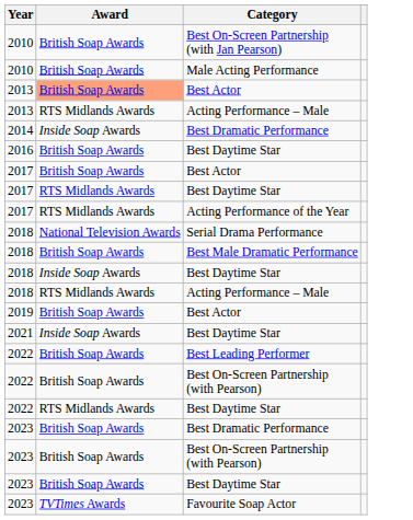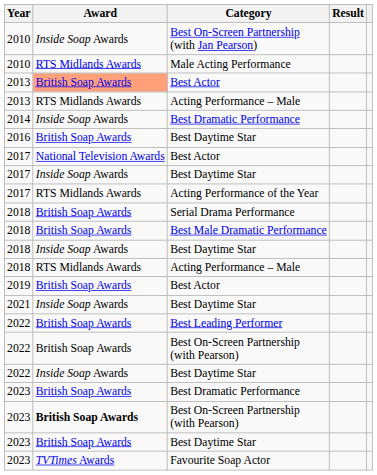 <table class="wikitable">
 <tr>
 <th>Year</th>
 <th>Award</th>
 <th>Category</th>
+<th>Result</th>
 <th></th>
 </tr>
 <tr>
 <td>2010</td>
-<td><a href='#'>British Soap Awards</a></td>
+<td><em>Inside Soap</em> Awards</td>
 <td><a href='#'>Best On-Screen Partnership</a> <br> <span>(with <a href='#'>Jan Pearson</a>)</span></td>
+<td></td>
 <td align="center"></td>
 </tr>
 <tr>
 <td>2010</td>
-<td><a href='#'>British Soap Awards</a></td>
+<td><a href='#'>RTS Midlands Awards</a></td>
 <td>Male Acting Performance</td>
+<td></td>
 <td align="center"></td>
 </tr>
 <tr>
 <td>2013</td>
 <td style="background: lightsalmon;"><a href='#'>British Soap Awards</a></td>
 <td><a href='#'>Best Actor</a></td>
+<td></td>
 <td align="center"></td>
 </tr>
 <tr>
 <td>2013</td>
 <td>RTS Midlands Awards</td>
 <td>Acting Performance – Male</td>
+<td></td>
 <td align="center"></td>
 </tr>
 <tr>
 <td>2014</td>
 <td><em>Inside Soap</em> Awards</td>
 <td><a href='#'>Best Dramatic Performance</a></td>
+<td></td>
 <td align="center"></td>
 </tr>
 <tr>
 <td>2016</td>
 <td><a href='#'>British Soap Awards</a></td>
 <td>Best Daytime Star</td>
+<td></td>
 <td align="center"></td>
 </tr>
 <tr>
 <td>2017</td>
-<td><a href='#'>British Soap Awards</a></td>
+<td><a href='#'>National Television Awards</a></td>
 <td>Best Actor</td>
+<td></td>
 <td align="center"></td>
 </tr>
 <tr>
 <td>2017</td>
-<td><a href='#'>RTS Midlands Awards</a></td>
+<td><em>Inside Soap</em> Awards</td>
 <td>Best Daytime Star</td>
+<td></td>
 <td align="center"></td>
 </tr>
 <tr>
 <td>2017</td>
 <td>RTS Midlands Awards</td>
 <td>Acting Performance of the Year</td>
+<td></td>
 <td align="center"></td>
 </tr>
 <tr>
 <td>2018</td>
-<td><a href='#'>National Television Awards</a></td>
+<td><a href='#'>British Soap Awards</a></td>
 <td>Serial Drama Performance</td>
+<td></td>
 <td align="center"></td>
 </tr>
 <tr>
 <td>2018</td>
 <td><a href='#'>British Soap Awards</a></td>
 <td><a href='#'>Best Male Dramatic Performance</a></td>
+<td></td>
 <td align="center"></td>
 </tr>
 <tr>
 <td>2018</td>
 <td><em>Inside Soap</em> Awards</td>
 <td>Best Daytime Star</td>
+<td></td>
 <td align="center"></td>
 </tr>
 <tr>
 <td>2018</td>
 <td>RTS Midlands Awards</td>
 <td>Acting Performance – Male</td>
+<td></td>
 <td align="center"></td>
 </tr>
 <tr>
 <td>2019</td>
 <td><a href='#'>British Soap Awards</a></td>
 <td>Best Actor</td>
+<td></td>
 <td align="center"></td>
 </tr>
 <tr>
 <td>2021</td>
 <td><em>Inside Soap</em> Awards</td>
 <td>Best Daytime Star</td>
+<td></td>
 <td align="center"></td>
 </tr>
 <tr>
 <td>2022</td>
 <td><a href='#'>British Soap Awards</a></td>
 <td><a href='#'>Best Leading Performer</a></td>
+<td></td>
 <td align="center"></td>
 </tr>
 <tr>
 <td>2022</td>
 <td>British Soap Awards</td>
 <td>Best On-Screen Partnership<br><span>(with Pearson)</span></td>
+<td></td>
 <td align="center"></td>
 </tr>
 <tr>
 <td>2022</td>
-<td>RTS Midlands Awards</td>
+<td><em>Inside Soap</em> Awards</td>
 <td>Best Daytime Star</td>
+<td></td>
 <td align="center"></td>
 </tr>
 <tr>
 <td>2023</td>
 <td><a href='#'>British Soap Awards</a></td>
 <td>Best Dramatic Performance</td>
+<td></td>
 <td align="center"></td>
 </tr>
 <tr>
 <td>2023</td>
-<td>British Soap Awards</td>
+<td><strong>British Soap Awards</strong></td>
 <td>Best On-Screen Partnership<br><span>(with Pearson)</span></td>
+<td></td>
 <td align="center"></td>
 </tr>
 <tr>
 <td>2023</td>
 <td><a href='#'>British Soap Awards</a></td>
 <td>Best Daytime Star</td>
+<td></td>
 <td align="center"></td>
 </tr>
 <tr>
 <td>2023</td>
 <td><a href='#'><em>TVTimes</em> Awards</a></td>
 <td>Favourite Soap Actor</td>
+<td></td>
 <td align="center"></td>
 </tr>
 </table>
